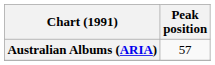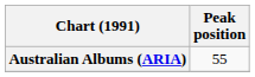 <table class="wikitable sortable plainrowheaders" style="text-align:center">
 <tr>
 <th scope="col">Chart (1991)</th>
 <th scope="col">Peak<br>position</th>
 </tr>
 <tr>
 <th scope="row">Australian Albums (<a href='#'>ARIA</a>)</th>
-<td>57</td>
+<td>55</td>
 </tr>
 <tr>
 </tr>
 <tr>
 </tr>
 </table>
